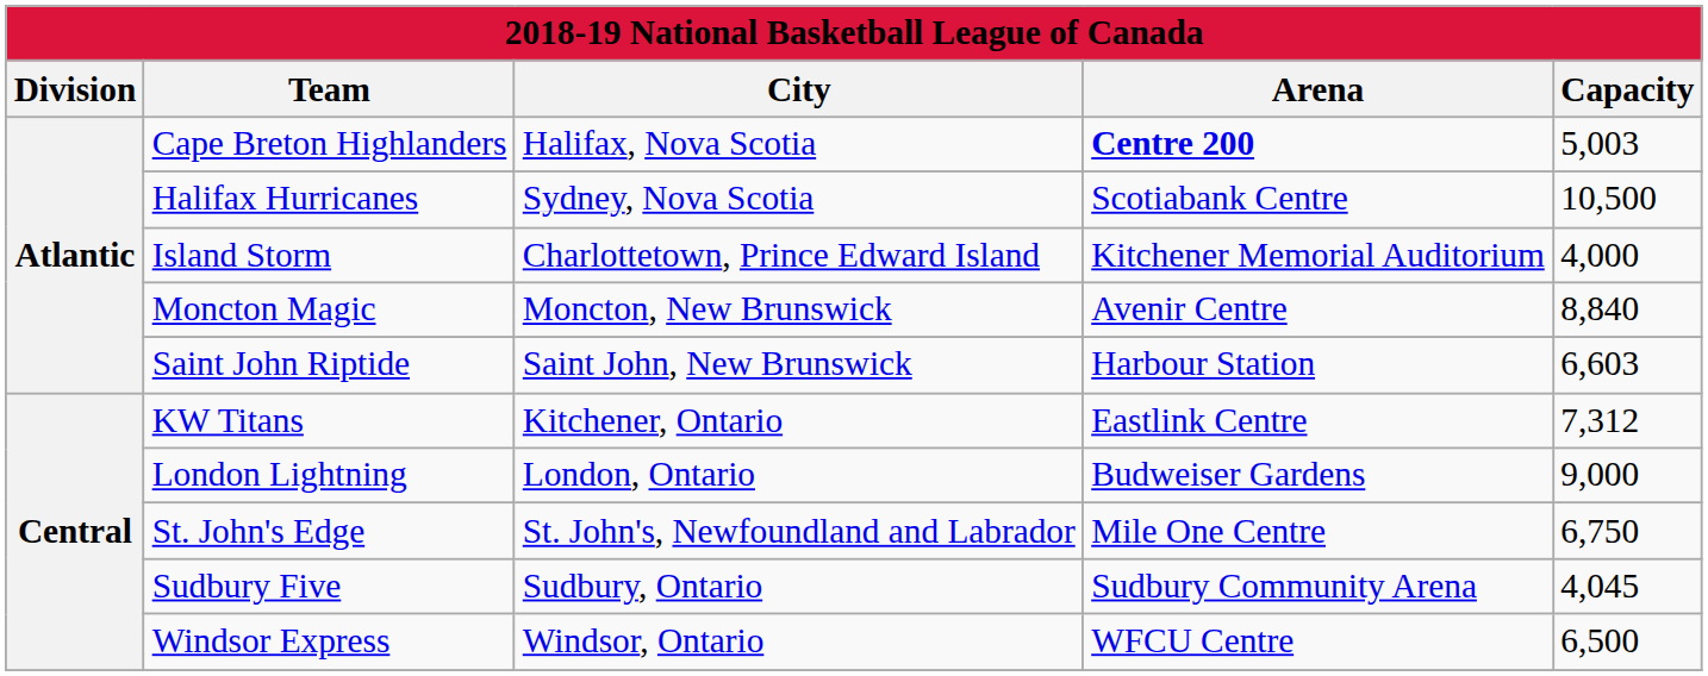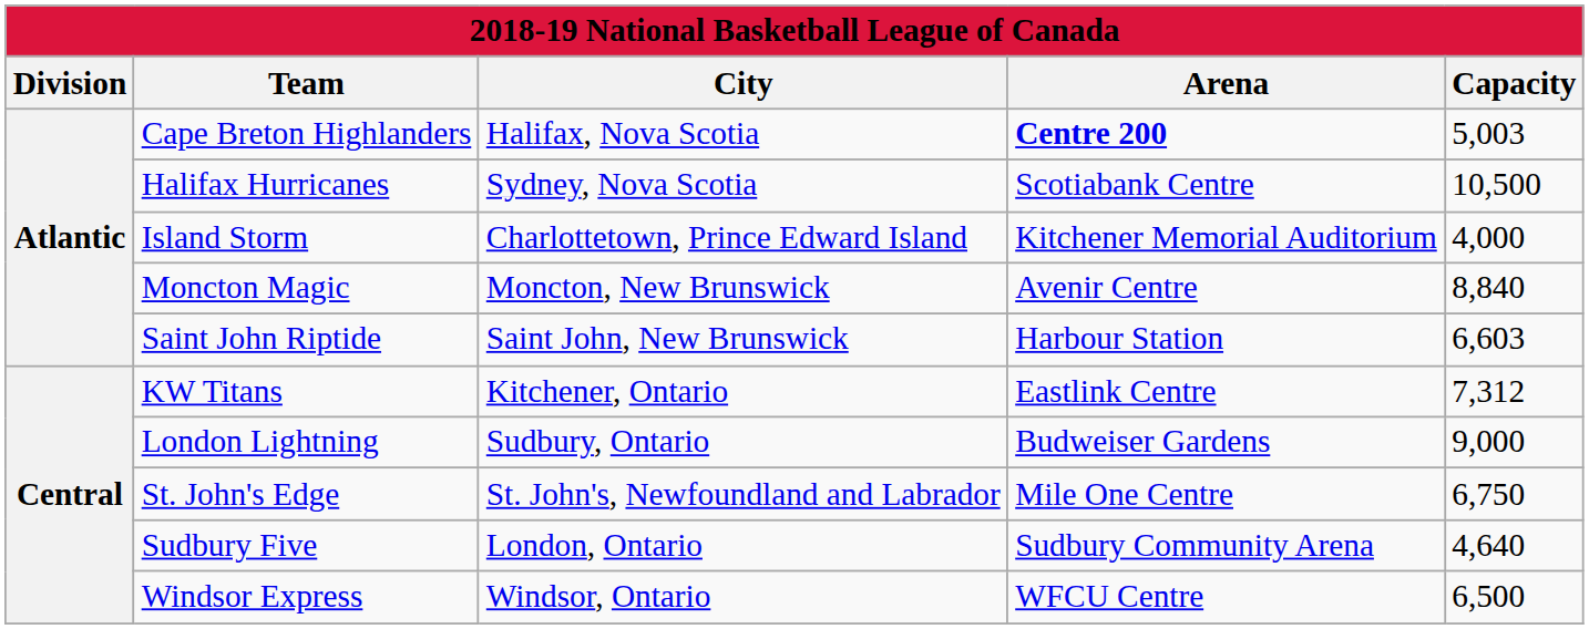 <table class="wikitable" style="width:auto">
 <tr>
 <td bgcolor="#DC143C" align="center" colspan="6"><strong><span>2018-19 National Basketball League of Canada</span></strong></td>
 </tr>
 <tr>
 <th>Division</th>
 <th>Team</th>
 <th>City</th>
 <th>Arena</th>
 <th>Capacity</th>
 </tr>
 <tr>
 <th rowspan="5">Atlantic</th>
 <td><a href='#'>Cape Breton Highlanders</a></td>
 <td><a href='#'>Halifax</a>, <a href='#'>Nova Scotia</a></td>
 <td><strong><a href='#'>Centre 200</a></strong></td>
 <td>5,003</td>
 </tr>
 <tr>
 <td><a href='#'>Halifax Hurricanes</a></td>
 <td><a href='#'>Sydney</a>, <a href='#'>Nova Scotia</a></td>
 <td><a href='#'>Scotiabank Centre</a></td>
 <td>10,500</td>
 </tr>
 <tr>
 <td><a href='#'>Island Storm</a></td>
 <td><a href='#'>Charlottetown</a>, <a href='#'>Prince Edward Island</a></td>
 <td><a href='#'>Kitchener Memorial Auditorium</a></td>
 <td>4,000</td>
 </tr>
 <tr>
 <td><a href='#'>Moncton Magic</a></td>
 <td><a href='#'>Moncton</a>, <a href='#'>New Brunswick</a></td>
 <td><a href='#'>Avenir Centre</a></td>
 <td>8,840</td>
 </tr>
 <tr>
 <td><a href='#'>Saint John Riptide</a></td>
 <td><a href='#'>Saint John</a>, <a href='#'>New Brunswick</a></td>
 <td><a href='#'>Harbour Station</a></td>
 <td>6,603</td>
 </tr>
 <tr>
 <th rowspan="5">Central</th>
 <td><a href='#'>KW Titans</a></td>
 <td><a href='#'>Kitchener</a>, <a href='#'>Ontario</a></td>
 <td><a href='#'>Eastlink Centre</a></td>
 <td>7,312</td>
 </tr>
 <tr>
 <td><a href='#'>London Lightning</a></td>
-<td><a href='#'>London</a>, <a href='#'>Ontario</a></td>
+<td><a href='#'>Sudbury</a>, <a href='#'>Ontario</a></td>
 <td><a href='#'>Budweiser Gardens</a></td>
 <td>9,000</td>
 </tr>
 <tr>
 <td><a href='#'>St. John's Edge</a></td>
 <td><a href='#'>St. John's</a>, <a href='#'>Newfoundland and Labrador</a></td>
 <td><a href='#'>Mile One Centre</a></td>
 <td>6,750</td>
 </tr>
 <tr>
 <td><a href='#'>Sudbury Five</a></td>
-<td><a href='#'>Sudbury</a>, <a href='#'>Ontario</a></td>
+<td><a href='#'>London</a>, <a href='#'>Ontario</a></td>
 <td><a href='#'>Sudbury Community Arena</a></td>
-<td>4,045</td>
+<td>4,640</td>
 </tr>
 <tr>
 <td><a href='#'>Windsor Express</a></td>
 <td><a href='#'>Windsor</a>, <a href='#'>Ontario</a></td>
 <td><a href='#'>WFCU Centre</a></td>
 <td>6,500</td>
 </tr>
 </table>
